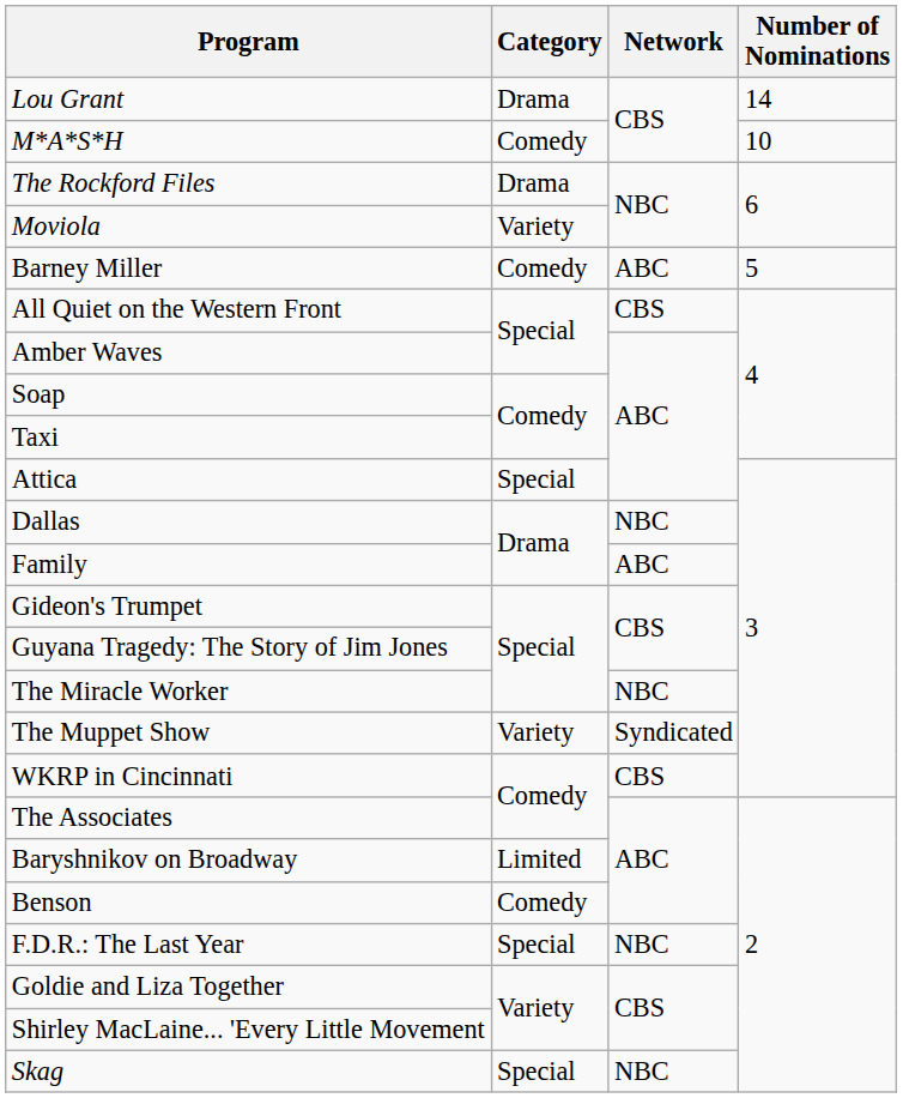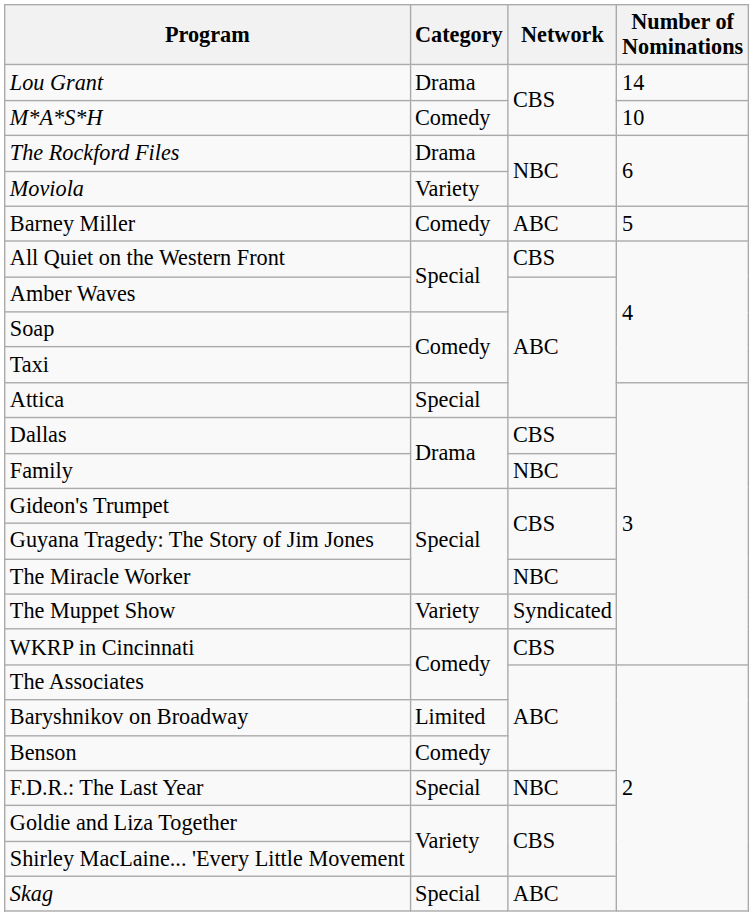 <table class="wikitable">
 <tr>
 <th>Program</th>
 <th>Category</th>
 <th>Network</th>
 <th>Number of<br>Nominations</th>
 </tr>
 <tr>
 <td><em>Lou Grant</em></td>
 <td>Drama</td>
 <td rowspan="2">CBS</td>
 <td>14</td>
 </tr>
 <tr>
 <td><em>M*A*S*H</em></td>
 <td>Comedy</td>
 <td>10</td>
 </tr>
 <tr>
 <td><em>The Rockford Files</em></td>
 <td>Drama</td>
 <td rowspan="2">NBC</td>
 <td rowspan="2">6</td>
 </tr>
 <tr>
 <td><em>Moviola<strong></td>
 <td>Variety</td>
 </tr>
 <tr>
 <td></em>Barney Miller<em></td>
 <td>Comedy</td>
 <td>ABC</td>
 <td>5</td>
 </tr>
 <tr>
 <td></em>All Quiet on the Western Front<em></td>
 <td rowspan="2">Special</td>
 <td>CBS</td>
 <td rowspan="4">4</td>
 </tr>
 <tr>
 <td></em>Amber Waves<em></td>
 <td rowspan="4">ABC</td>
 </tr>
 <tr>
 <td></em>Soap<em></td>
 <td rowspan="2">Comedy</td>
 </tr>
 <tr>
 <td></em>Taxi<em></td>
 </tr>
 <tr>
 <td></em>Attica<em></td>
 <td>Special</td>
 <td rowspan="8">3</td>
 </tr>
 <tr>
 <td></em>Dallas<em></td>
 <td rowspan="2">Drama</td>
-<td>NBC</td>
+<td>CBS</td>
 </tr>
 <tr>
 <td></em>Family<em></td>
-<td>ABC</td>
+<td>NBC</td>
 </tr>
 <tr>
 <td></em>Gideon's Trumpet<em></td>
 <td rowspan="3">Special</td>
 <td rowspan="2">CBS</td>
 </tr>
 <tr>
 <td></em>Guyana Tragedy: The Story of Jim Jones<em></td>
 </tr>
 <tr>
 <td></em>The Miracle Worker<em></td>
 <td>NBC</td>
 </tr>
 <tr>
 <td></em>The Muppet Show<em></td>
 <td>Variety</td>
 <td>Syndicated</td>
 </tr>
 <tr>
 <td></em>WKRP in Cincinnati<em></td>
 <td rowspan="2">Comedy</td>
 <td>CBS</td>
 </tr>
 <tr>
 <td></em>The Associates<em></td>
 <td rowspan="3">ABC</td>
 <td rowspan="7">2</td>
 </tr>
 <tr>
 <td></em>Baryshnikov on Broadway<em></td>
 <td>Limited</td>
 </tr>
 <tr>
 <td></em>Benson<em></td>
 <td>Comedy</td>
 </tr>
 <tr>
 <td></em>F.D.R.: The Last Year<em></td>
 <td>Special</td>
 <td>NBC</td>
 </tr>
 <tr>
 <td></em>Goldie and Liza Together<em></td>
 <td rowspan="2">Variety</td>
 <td rowspan="2">CBS</td>
 </tr>
 <tr>
 <td></em>Shirley MacLaine... 'Every Little Movement</strong></td>
 </tr>
 <tr>
 <td><em>Skag</em></td>
 <td>Special</td>
-<td>NBC</td>
+<td>ABC</td>
 </tr>
 </table>
